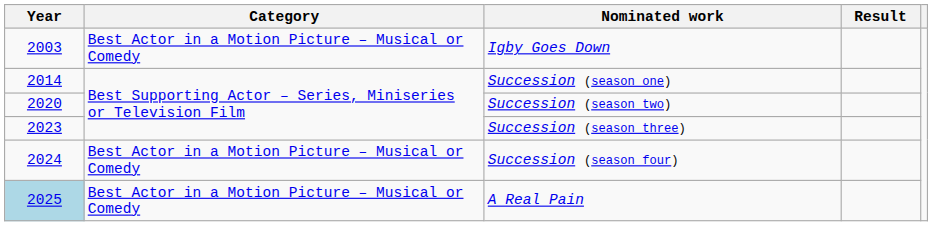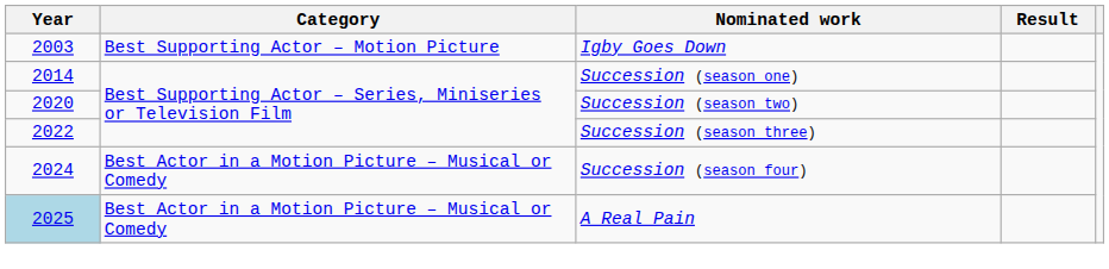 <table class=wikitable>
 <tr>
 <th scope="col" style="width:5em;">Year</th>
 <th scope="col" style="width:27em;">Category</th>
 <th scope="col" style="width:24em;">Nominated work</th>
 <th scope="col" style="width:5em;">Result</th>
 <th></th>
 </tr>
 <tr>
 <td style="text-align:center;"><a href='#'>2003</a></td>
-<td><a href='#'>Best Actor in a Motion Picture – Musical or Comedy</a></td>
+<td><a href='#'>Best Supporting Actor – Motion Picture</a></td>
 <td><em><a href='#'>Igby Goes Down</a></em></td>
 <td></td>
 <td align="center" rowspan="6"></td>
 </tr>
 <tr>
 <td align="center"><a href='#'>2014</a></td>
 <td rowspan="3"><a href='#'>Best Supporting Actor – Series, Miniseries or Television Film</a></td>
 <td><em><a href='#'>Succession</a></em> <small>(<a href='#'>season one</a>)</small></td>
 <td></td>
 </tr>
 <tr>
 <td align="center"><a href='#'>2020</a></td>
 <td><em><a href='#'>Succession</a></em> <small>(<a href='#'>season two</a>)</small></td>
 <td></td>
 </tr>
 <tr>
-<td align="center"><a href='#'>2023</a></td>
+<td align="center"><a href='#'>2022</a></td>
 <td><em><a href='#'>Succession</a></em> <small>(<a href='#'>season three</a>)</small></td>
 <td></td>
 </tr>
 <tr>
 <td align="center"><a href='#'>2024</a></td>
 <td><a href='#'>Best Actor in a Motion Picture – Musical or Comedy</a></td>
 <td><em><a href='#'>Succession</a></em> <small>(<a href='#'>season four</a>)</small></td>
 <td></td>
 </tr>
 <tr>
 <td align="center" style="background: lightblue;"><a href='#'>2025</a></td>
 <td><a href='#'>Best Actor in a Motion Picture – Musical or Comedy</a></td>
 <td><em><a href='#'>A Real Pain</a></em></td>
 <td></td>
 </tr>
 </table>
